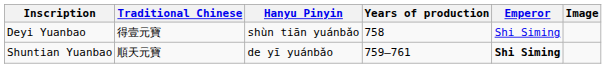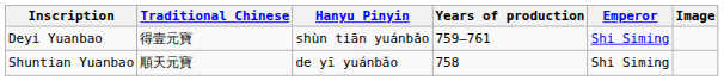 <table class="wikitable">
 <tr>
 <th>Inscription</th>
 <th><a href='#'>Traditional Chinese</a></th>
 <th><a href='#'>Hanyu Pinyin</a></th>
 <th>Years of production</th>
 <th><a href='#'>Emperor</a></th>
 <th>Image</th>
 </tr>
 <tr>
 <td>Deyi Yuanbao</td>
 <td>得壹元寶</td>
 <td>shùn tiān yuánbǎo</td>
-<td>758</td>
+<td>759–761</td>
 <td><a href='#'>Shi Siming</a></td>
 <td></td>
 </tr>
 <tr>
 <td>Shuntian Yuanbao</td>
 <td>順天元寶</td>
 <td>de yī yuánbǎo</td>
-<td>759–761</td>
-<td><strong>Shi Siming</strong></td>
+<td>758</td>
+<td>Shi Siming</td>
 <td></td>
 </tr>
 </table>
